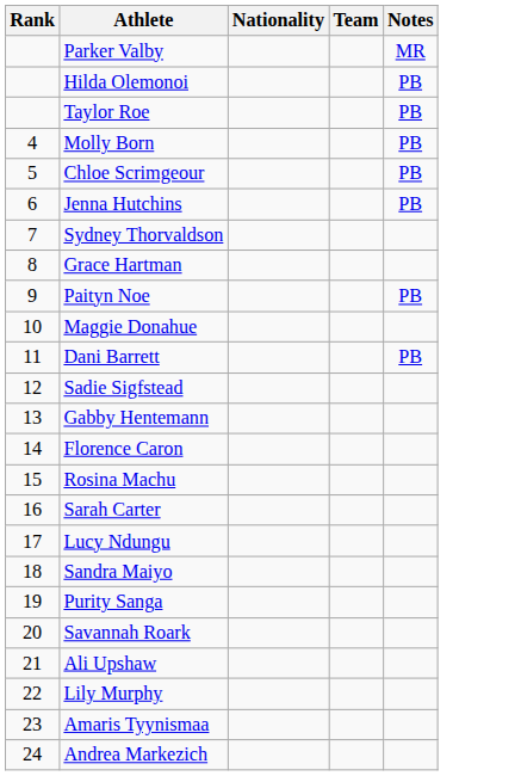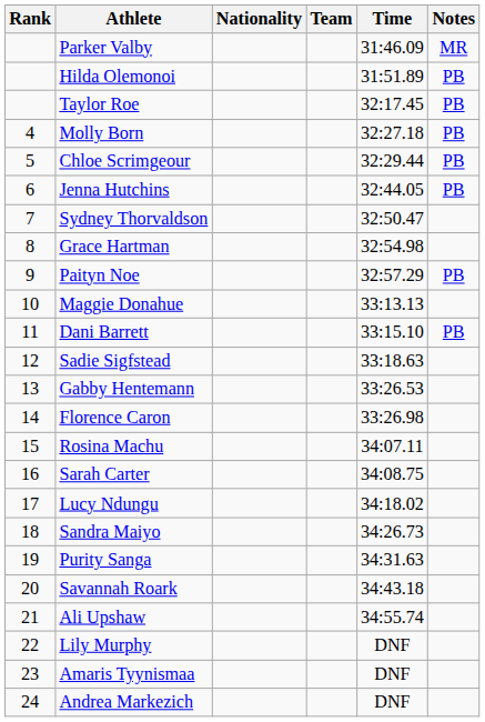 <table class="wikitable sortable plainrowheaders" style="text-align:center">
 <tr>
 <th scope="col">Rank</th>
 <th scope="col">Athlete</th>
 <th scope="col">Nationality</th>
 <th scope="col">Team</th>
+<th scope="col">Time</th>
 <th scope="col">Notes</th>
 </tr>
 <tr>
 <td></td>
 <td align=left><a href='#'>Parker Valby</a></td>
 <td align=left></td>
 <td></td>
+<td>31:46.09</td>
 <td><a href='#'>MR</a></td>
 </tr>
 <tr>
 <td></td>
 <td align=left><a href='#'>Hilda Olemonoi</a></td>
 <td align=left></td>
 <td></td>
+<td>31:51.89</td>
 <td><a href='#'><abbr>PB</abbr></a></td>
 </tr>
 <tr>
 <td></td>
 <td align=left><a href='#'>Taylor Roe</a></td>
 <td align=left></td>
 <td></td>
+<td>32:17.45</td>
 <td><a href='#'><abbr>PB</abbr></a></td>
 </tr>
 <tr>
 <td>4</td>
 <td align=left><a href='#'>Molly Born</a></td>
 <td align=left></td>
 <td></td>
+<td>32:27.18</td>
 <td><a href='#'><abbr>PB</abbr></a></td>
 </tr>
 <tr>
 <td>5</td>
 <td align=left><a href='#'>Chloe Scrimgeour</a></td>
 <td align=left></td>
 <td></td>
+<td>32:29.44</td>
 <td><a href='#'><abbr>PB</abbr></a></td>
 </tr>
 <tr>
 <td>6</td>
 <td align=left><a href='#'>Jenna Hutchins</a></td>
 <td align=left></td>
 <td></td>
+<td>32:44.05</td>
 <td><a href='#'><abbr>PB</abbr></a></td>
 </tr>
 <tr>
 <td>7</td>
 <td align=left><a href='#'>Sydney Thorvaldson</a></td>
 <td align=left></td>
 <td></td>
+<td>32:50.47</td>
 <td></td>
 </tr>
 <tr>
 <td>8</td>
 <td align=left><a href='#'>Grace Hartman</a></td>
 <td align=left></td>
 <td></td>
+<td>32:54.98</td>
 <td></td>
 </tr>
 <tr>
 <td>9</td>
 <td align=left><a href='#'>Paityn Noe</a></td>
 <td align=left></td>
 <td></td>
+<td>32:57.29</td>
 <td><a href='#'><abbr>PB</abbr></a></td>
 </tr>
 <tr>
 <td>10</td>
 <td align=left><a href='#'>Maggie Donahue</a></td>
 <td align=left></td>
 <td></td>
+<td>33:13.13</td>
 <td></td>
 </tr>
 <tr>
 <td>11</td>
 <td align=left><a href='#'>Dani Barrett</a></td>
 <td align=left></td>
 <td></td>
+<td>33:15.10</td>
 <td><a href='#'><abbr>PB</abbr></a></td>
 </tr>
 <tr>
 <td>12</td>
 <td align=left><a href='#'>Sadie Sigfstead</a></td>
 <td align=left></td>
 <td></td>
+<td>33:18.63</td>
 <td></td>
 </tr>
 <tr>
 <td>13</td>
 <td align=left><a href='#'>Gabby Hentemann</a></td>
 <td align=left></td>
 <td></td>
+<td>33:26.53</td>
 <td></td>
 </tr>
 <tr>
 <td>14</td>
 <td align=left><a href='#'>Florence Caron</a></td>
 <td align=left></td>
 <td></td>
+<td>33:26.98</td>
 <td></td>
 </tr>
 <tr>
 <td>15</td>
 <td align=left><a href='#'>Rosina Machu</a></td>
 <td align=left></td>
 <td></td>
+<td>34:07.11</td>
 <td></td>
 </tr>
 <tr>
 <td>16</td>
 <td align=left><a href='#'>Sarah Carter</a></td>
 <td align=left></td>
 <td></td>
+<td>34:08.75</td>
 <td></td>
 </tr>
 <tr>
 <td>17</td>
 <td align=left><a href='#'>Lucy Ndungu</a></td>
 <td align=left></td>
 <td></td>
+<td>34:18.02</td>
 <td></td>
 </tr>
 <tr>
 <td>18</td>
 <td align=left><a href='#'>Sandra Maiyo</a></td>
 <td align=left></td>
 <td></td>
+<td>34:26.73</td>
 <td></td>
 </tr>
 <tr>
 <td>19</td>
 <td align=left><a href='#'>Purity Sanga</a></td>
 <td align=left></td>
 <td></td>
+<td>34:31.63</td>
 <td></td>
 </tr>
 <tr>
 <td>20</td>
 <td align=left><a href='#'>Savannah Roark</a></td>
 <td align=left></td>
 <td></td>
+<td>34:43.18</td>
 <td></td>
 </tr>
 <tr>
 <td>21</td>
 <td align=left><a href='#'>Ali Upshaw</a></td>
 <td align=left></td>
 <td></td>
+<td>34:55.74</td>
 <td></td>
 </tr>
 <tr>
 <td>22</td>
 <td align=left><a href='#'>Lily Murphy</a></td>
 <td align=left></td>
 <td></td>
+<td>DNF</td>
 <td></td>
 </tr>
 <tr>
 <td>23</td>
 <td align=left><a href='#'>Amaris Tyynismaa</a></td>
 <td align=left></td>
 <td></td>
+<td>DNF</td>
 <td></td>
 </tr>
 <tr>
 <td>24</td>
 <td align=left><a href='#'>Andrea Markezich</a></td>
 <td align=left></td>
 <td></td>
+<td>DNF</td>
 <td></td>
 </tr>
 </table>
